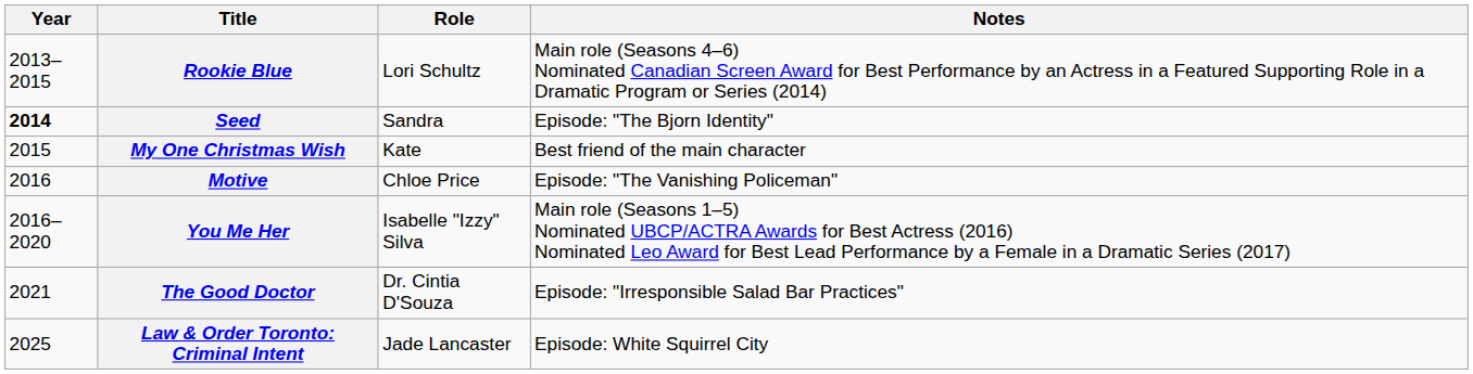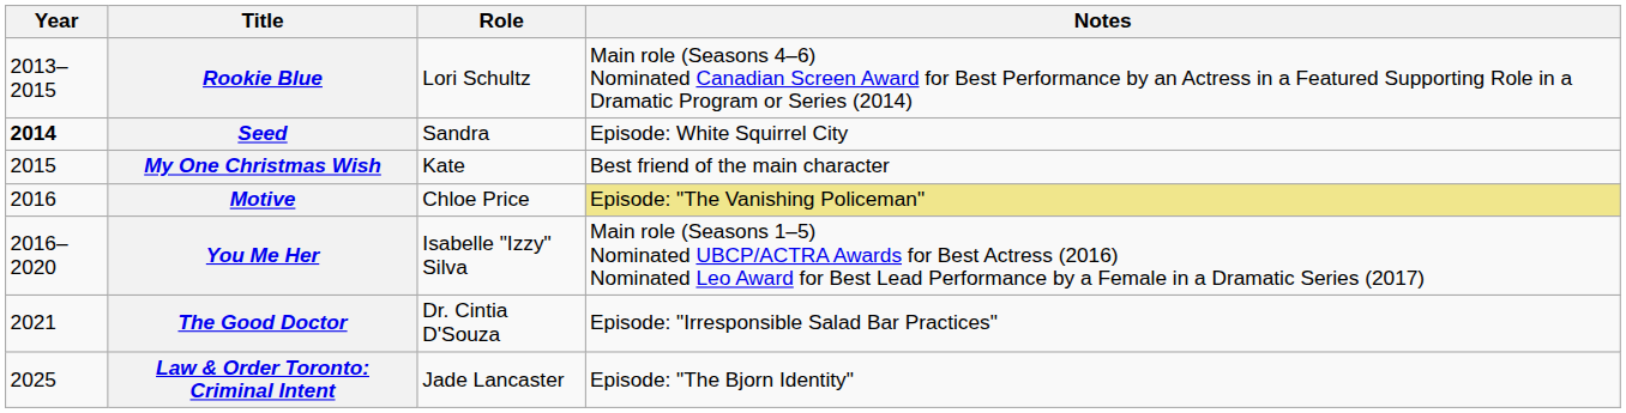 <table class="wikitable sortable plainrowheaders">
 <tr>
 <th scope="col">Year</th>
 <th scope="col">Title</th>
 <th scope="col">Role</th>
 <th scope="col">Notes</th>
 </tr>
 <tr>
 <td>2013–2015</td>
 <th scope="row"><em><a href='#'>Rookie Blue</a></em></th>
 <td>Lori Schultz</td>
 <td>Main role (Seasons 4–6) <br>Nominated  <a href='#'>Canadian Screen Award</a> for Best Performance by an Actress in a Featured Supporting Role in a Dramatic Program or Series (2014)</td>
 </tr>
 <tr>
 <td><strong>2014</strong></td>
 <th scope="row"><em><a href='#'>Seed</a></em></th>
 <td>Sandra</td>
-<td>Episode: "The Bjorn Identity"</td>
+<td>Episode: White Squirrel City</td>
 </tr>
 <tr>
 <td>2015</td>
 <th scope="row"><em><a href='#'>My One Christmas Wish</a></em></th>
 <td>Kate</td>
 <td>Best friend of the main character</td>
 </tr>
 <tr>
 <td>2016</td>
 <th scope="row"><em><a href='#'>Motive</a></em></th>
 <td>Chloe Price</td>
-<td>Episode: "The Vanishing Policeman"</td>
+<td style="background: khaki;">Episode: "The Vanishing Policeman"</td>
 </tr>
 <tr>
 <td>2016–2020</td>
 <th scope="row"><em><a href='#'>You Me Her</a></em></th>
 <td>Isabelle "Izzy" Silva</td>
 <td>Main role (Seasons 1–5) <br>Nominated  <a href='#'>UBCP/ACTRA Awards</a> for Best Actress (2016)<br>Nominated  <a href='#'>Leo Award</a> for Best Lead Performance by a Female in a Dramatic Series (2017)</td>
 </tr>
 <tr>
 <td>2021</td>
 <th scope="row"><em><a href='#'>The Good Doctor</a></em></th>
 <td>Dr. Cintia D'Souza</td>
 <td>Episode: "Irresponsible Salad Bar Practices"</td>
 </tr>
 <tr>
 <td>2025</td>
 <th><a href='#'><em>Law & Order Toronto: Criminal Intent</em></a></th>
 <td>Jade Lancaster</td>
-<td>Episode: White Squirrel City</td>
+<td>Episode: "The Bjorn Identity"</td>
 </tr>
 </table>
